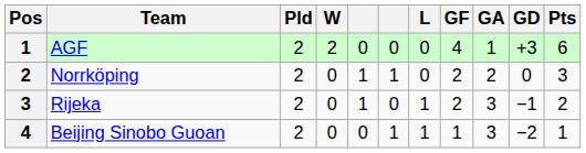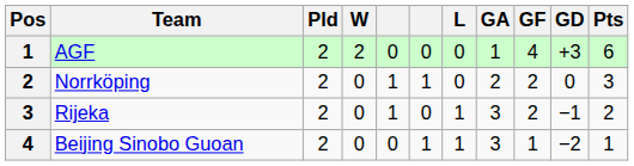 <table class="wikitable" style="text-align:center;">
 <tr>
 <th width=20>Pos</th>
 <th width=200>Team</th>
 <th width=20>Pld</th>
 <th width=20>W</th>
 <th width=20></th>
 <th width=20></th>
 <th width=20>L</th>
+<th width=20>GA</th>
 <th width=20>GF</th>
-<th width=20>GA</th>
 <th width=20>GD</th>
 <th width=20>Pts</th>
 </tr>
 <tr style="background:#cfc;">
 <th>1</th>
 <td style="text-align:left"> <a href='#'>AGF</a></td>
 <td>2</td>
 <td>2</td>
 <td>0</td>
 <td>0</td>
 <td>0</td>
+<td>1</td>
 <td>4</td>
-<td>1</td>
 <td>+3</td>
 <td>6</td>
 </tr>
 <tr>
 <th>2</th>
 <td style="text-align:left"> <a href='#'>Norrköping</a></td>
 <td>2</td>
 <td>0</td>
 <td>1</td>
 <td>1</td>
 <td>0</td>
 <td>2</td>
 <td>2</td>
 <td>0</td>
 <td>3</td>
 </tr>
 <tr>
 <th>3</th>
 <td style="text-align:left"> <a href='#'>Rijeka</a></td>
 <td>2</td>
 <td>0</td>
 <td>1</td>
 <td>0</td>
 <td>1</td>
+<td>3</td>
 <td>2</td>
-<td>3</td>
 <td>−1</td>
 <td>2</td>
 </tr>
 <tr>
 <th>4</th>
 <td style="text-align:left"> <a href='#'>Beijing Sinobo Guoan</a></td>
 <td>2</td>
 <td>0</td>
 <td>0</td>
 <td>1</td>
 <td>1</td>
+<td>3</td>
 <td>1</td>
-<td>3</td>
 <td>−2</td>
 <td>1</td>
 </tr>
 </table>
